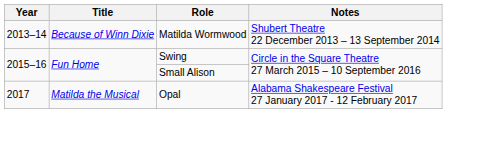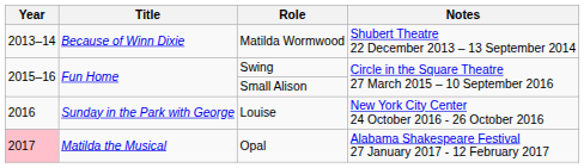 <table class="wikitable">
 <tr>
 <th>Year</th>
 <th>Title</th>
 <th>Role</th>
 <th>Notes</th>
 </tr>
 <tr>
 <td>2013–14</td>
 <td><em><a href='#'>Because of Winn Dixie</a></em></td>
 <td>Matilda Wormwood</td>
 <td><a href='#'>Shubert Theatre</a><br>22 December 2013 – 13 September 2014</td>
 </tr>
 <tr>
 <td rowspan=2>2015–16</td>
 <td rowspan=2><em><a href='#'>Fun Home</a></em></td>
 <td>Swing</td>
 <td rowspan=2><a href='#'>Circle in the Square Theatre</a><br>27 March 2015 – 10 September 2016</td>
 </tr>
 <tr>
 <td>Small Alison</td>
 </tr>
 <tr>
-<td>2017</td>
+<td>2016</td>
+<td><em><a href='#'>Sunday in the Park with George</a></em></td>
+<td>Louise</td>
+<td><a href='#'>New York City Center</a><br>24 October 2016 - 26 October 2016</td>
+</tr>
+<tr>
+<td style="background: pink;">2017</td>
 <td><em><a href='#'>Matilda the Musical</a></em></td>
 <td>Opal</td>
 <td><a href='#'>Alabama Shakespeare Festival</a><br>27 January 2017 - 12 February 2017</td>
 </tr>
 </table>
